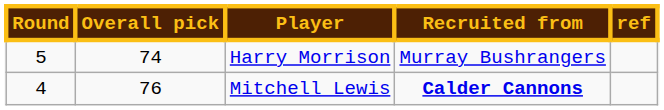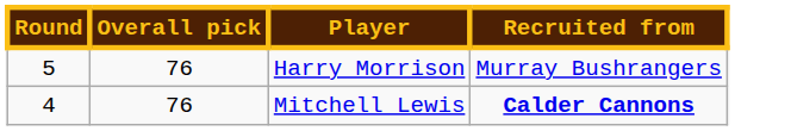 <table class="wikitable" style="text-align:center">
 <tr>
 <th style="background:#4D2004; color:#FBBF15; border: solid #FBBF15">Round</th>
 <th style="background:#4D2004; color:#FBBF15; border: solid #FBBF15">Overall pick</th>
 <th style="background:#4D2004; color:#FBBF15; border: solid #FBBF15">Player</th>
 <th style="background:#4D2004; color:#FBBF15; border: solid #FBBF15">Recruited from</th>
-<th style="background:#4D2004; color:#FBBF15; border: solid #FBBF15">ref</th>
 </tr>
 <tr>
 <td>5</td>
-<td>74</td>
+<td>76</td>
 <td><a href='#'>Harry Morrison</a></td>
 <td><a href='#'>Murray Bushrangers</a></td>
-<td></td>
 </tr>
 <tr>
 <td>4</td>
 <td>76</td>
 <td><a href='#'>Mitchell Lewis</a></td>
 <td><strong><a href='#'>Calder Cannons</a></strong></td>
-<td></td>
 </tr>
 </table>
